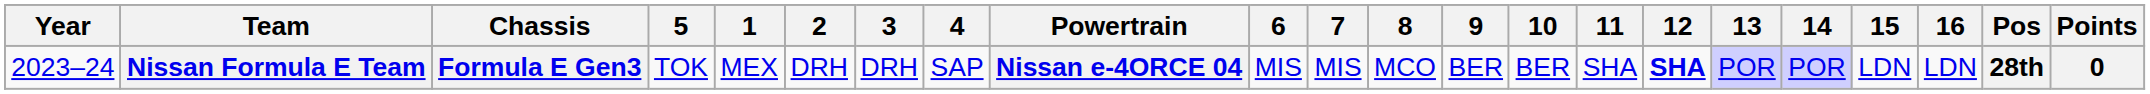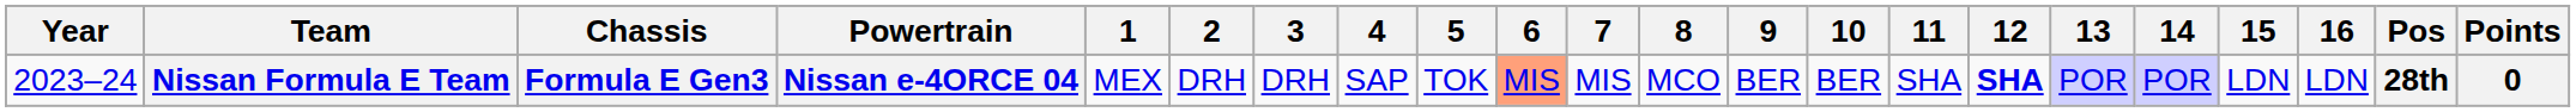 <table class="wikitable" style="text-align:center; font-size:85%">
 <tr>
 <th>Year</th>
 <th>Team</th>
 <th>Chassis</th>
-<th>5</th>
+<th>Powertrain</th>
 <th>1</th>
 <th>2</th>
 <th>3</th>
 <th>4</th>
-<th>Powertrain</th>
+<th>5</th>
 <th>6</th>
 <th>7</th>
 <th>8</th>
 <th>9</th>
 <th>10</th>
 <th>11</th>
 <th>12</th>
 <th>13</th>
 <th>14</th>
 <th>15</th>
 <th>16</th>
 <th>Pos</th>
 <th>Points</th>
 </tr>
 <tr>
 <td nowrap><a href='#'>2023–24</a></td>
 <th nowrap><a href='#'>Nissan Formula E Team</a></th>
 <th nowrap><a href='#'>Formula E Gen3</a></th>
-<td><a href='#'>TOK</a></td>
+<th nowrap><a href='#'>Nissan e-4ORCE 04</a></th>
 <td><a href='#'>MEX</a></td>
 <td><a href='#'>DRH</a></td>
 <td><a href='#'>DRH</a></td>
 <td><a href='#'>SAP</a></td>
-<th nowrap><a href='#'>Nissan e-4ORCE 04</a></th>
-<td><a href='#'>MIS</a></td>
+<td><a href='#'>TOK</a></td>
+<td style="background: lightsalmon;"><a href='#'>MIS</a></td>
 <td><a href='#'>MIS</a></td>
 <td><a href='#'>MCO</a></td>
 <td><a href='#'>BER</a></td>
 <td><a href='#'>BER</a></td>
 <td><a href='#'>SHA</a></td>
 <td><strong><a href='#'>SHA</a></strong></td>
 <td style="background:#CFCFFF;"><a href='#'>POR</a><br></td>
 <td style="background:#CFCFFF;"><a href='#'>POR</a><br></td>
 <td><a href='#'>LDN</a></td>
 <td><a href='#'>LDN</a></td>
 <th>28th</th>
 <th>0</th>
 </tr>
 </table>
